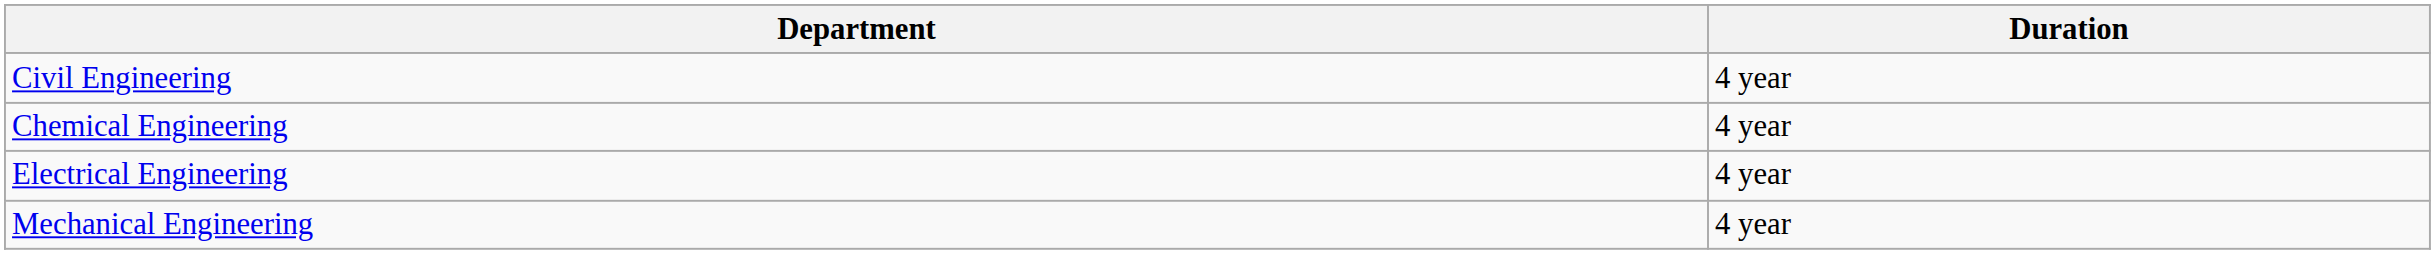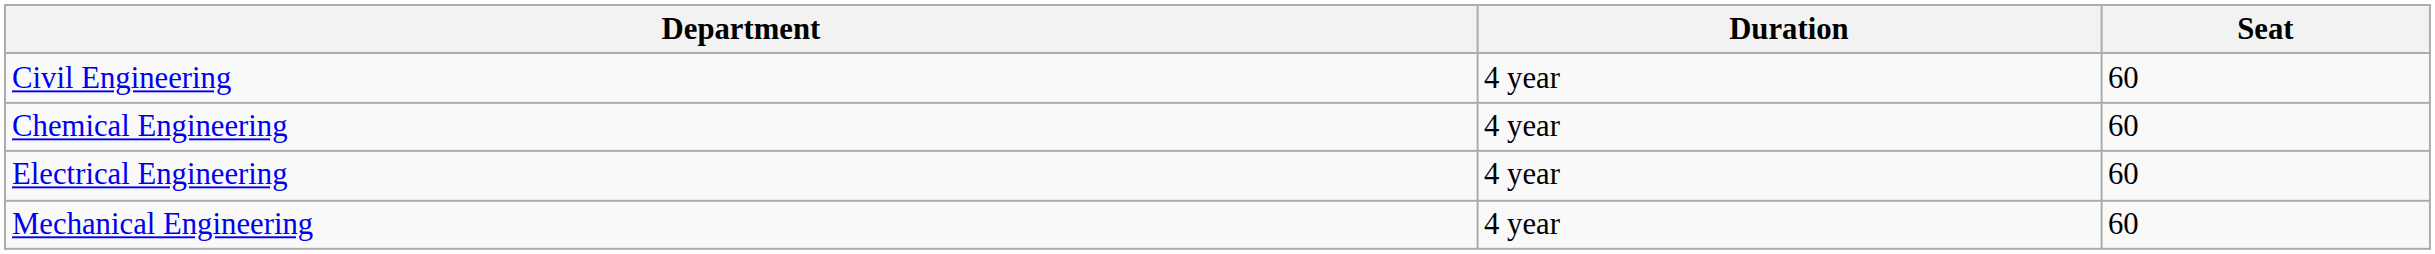 <table class="wikitable" border="1" width="100%">
 <tr>
 <th>Department</th>
 <th>Duration</th>
+<th>Seat</th>
 </tr>
 <tr>
 <td><a href='#'>Civil Engineering</a></td>
 <td>4 year</td>
+<td>60</td>
 </tr>
 <tr>
 <td><a href='#'>Chemical Engineering</a></td>
 <td>4 year</td>
+<td>60</td>
 </tr>
 <tr>
 <td><a href='#'>Electrical Engineering</a></td>
 <td>4 year</td>
+<td>60</td>
 </tr>
 <tr>
 <td><a href='#'>Mechanical Engineering</a></td>
 <td>4 year</td>
+<td>60</td>
 </tr>
 </table>
